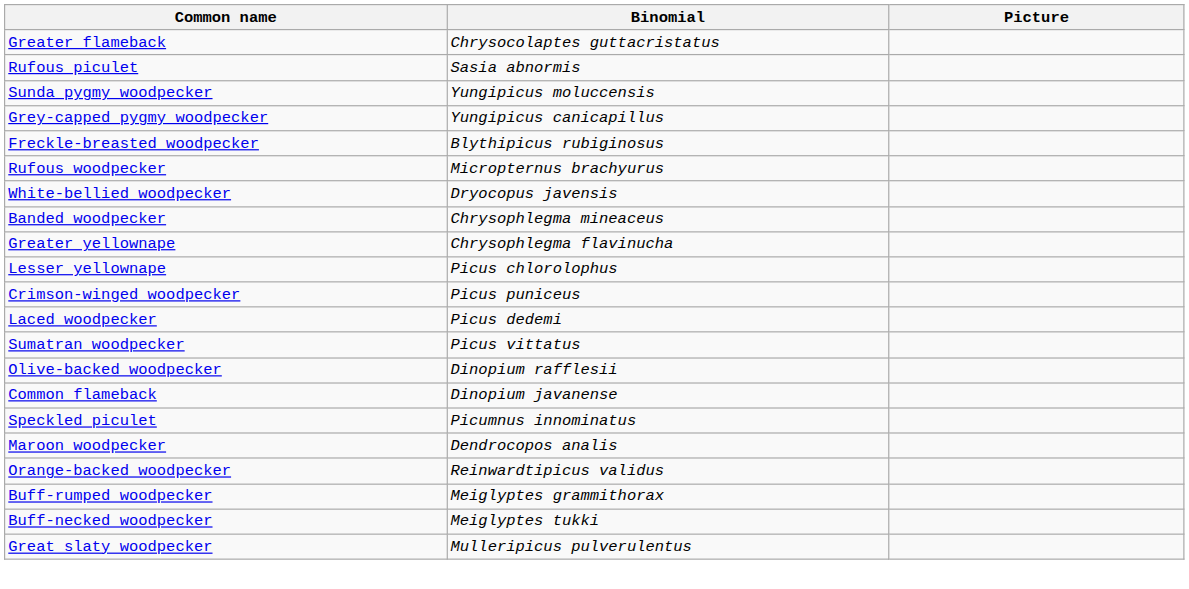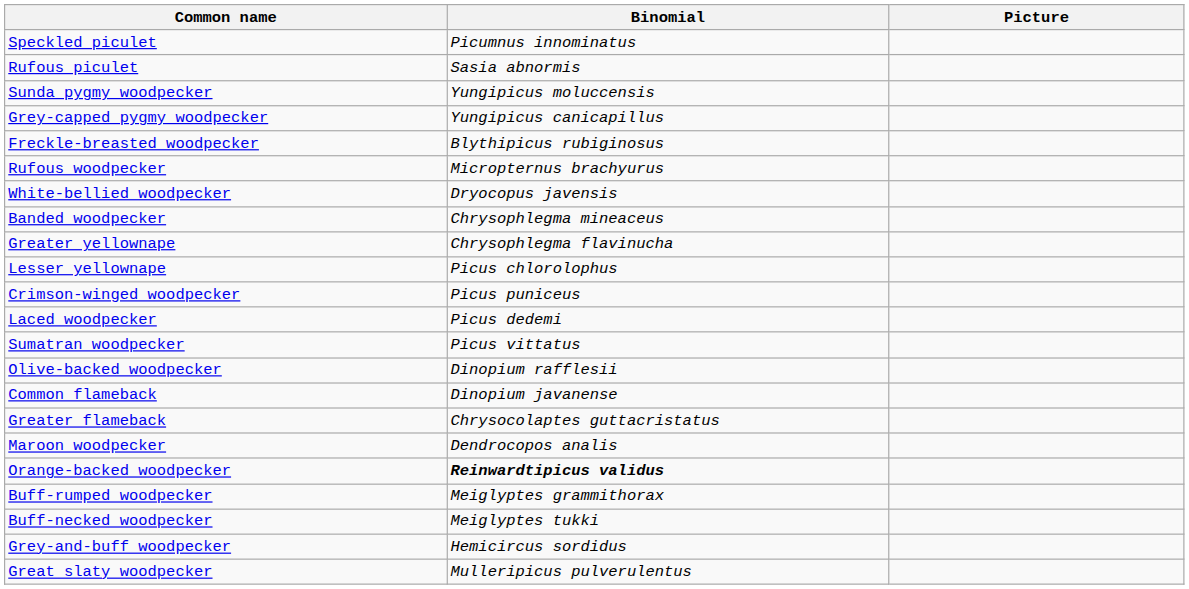 <table width=50% class="wikitable">
 <tr>
 <th width=30%>Common name</th>
 <th width=30%>Binomial</th>
 <th width=20%>Picture</th>
 </tr>
 <tr>
-<td><a href='#'>Greater flameback</a></td>
-<td><em>Chrysocolaptes guttacristatus</em></td>
+<td><a href='#'>Speckled piculet</a></td>
+<td><em>Picumnus innominatus</em></td>
 <td></td>
 </tr>
 <tr>
 <td><a href='#'>Rufous piculet</a></td>
 <td><em>Sasia abnormis</em></td>
 <td></td>
 </tr>
 <tr>
 <td><a href='#'>Sunda pygmy woodpecker</a></td>
 <td><em>Yungipicus moluccensis</em></td>
 <td></td>
 </tr>
 <tr>
 <td><a href='#'>Grey-capped pygmy woodpecker</a></td>
 <td><em>Yungipicus canicapillus</em></td>
 <td></td>
 </tr>
 <tr>
 <td><a href='#'>Freckle-breasted woodpecker</a></td>
 <td><em>Blythipicus rubiginosus</em></td>
 <td></td>
 </tr>
 <tr>
 <td><a href='#'>Rufous woodpecker</a></td>
 <td><em>Micropternus brachyurus</em></td>
 <td></td>
 </tr>
 <tr>
 <td><a href='#'>White-bellied woodpecker</a></td>
 <td><em>Dryocopus javensis</em></td>
 <td></td>
 </tr>
 <tr>
 <td><a href='#'>Banded woodpecker</a></td>
 <td><em>Chrysophlegma mineaceus</em></td>
 <td></td>
 </tr>
 <tr>
 <td><a href='#'>Greater yellownape</a></td>
 <td><em>Chrysophlegma flavinucha</em></td>
 <td></td>
 </tr>
 <tr>
 <td><a href='#'>Lesser yellownape</a></td>
 <td><em>Picus chlorolophus</em></td>
 <td></td>
 </tr>
 <tr>
 <td><a href='#'>Crimson-winged woodpecker</a></td>
 <td><em>Picus puniceus</em></td>
 <td></td>
 </tr>
 <tr>
 <td><a href='#'>Laced woodpecker</a></td>
 <td><em>Picus dedemi</em></td>
 <td></td>
 </tr>
 <tr>
 <td><a href='#'>Sumatran woodpecker</a></td>
 <td><em>Picus vittatus</em></td>
 <td></td>
 </tr>
 <tr>
 <td><a href='#'>Olive-backed woodpecker</a></td>
 <td><em>Dinopium rafflesii</em></td>
 <td></td>
 </tr>
 <tr>
 <td><a href='#'>Common flameback</a></td>
 <td><em>Dinopium javanense</em></td>
 <td></td>
 </tr>
 <tr>
-<td><a href='#'>Speckled piculet</a></td>
-<td><em>Picumnus innominatus</em></td>
+<td><a href='#'>Greater flameback</a></td>
+<td><em>Chrysocolaptes guttacristatus</em></td>
 <td></td>
 </tr>
 <tr>
 <td><a href='#'>Maroon woodpecker</a></td>
 <td><em>Dendrocopos analis</em></td>
 <td></td>
 </tr>
 <tr>
 <td><a href='#'>Orange-backed woodpecker</a></td>
-<td><em>Reinwardtipicus validus</em></td>
+<td><strong><em>Reinwardtipicus validus</em></strong></td>
 <td></td>
 </tr>
 <tr>
 <td><a href='#'>Buff-rumped woodpecker</a></td>
 <td><em>Meiglyptes grammithorax</em></td>
 <td></td>
 </tr>
 <tr>
 <td><a href='#'>Buff-necked woodpecker</a></td>
 <td><em>Meiglyptes tukki</em></td>
 <td></td>
 </tr>
 <tr>
+<td><a href='#'>Grey-and-buff woodpecker</a></td>
+<td><em>Hemicircus sordidus</em></td>
+<td></td>
+</tr>
+<tr>
 <td><a href='#'>Great slaty woodpecker</a></td>
 <td><em>Mulleripicus pulverulentus</em></td>
 <td></td>
 </tr>
 </table>
